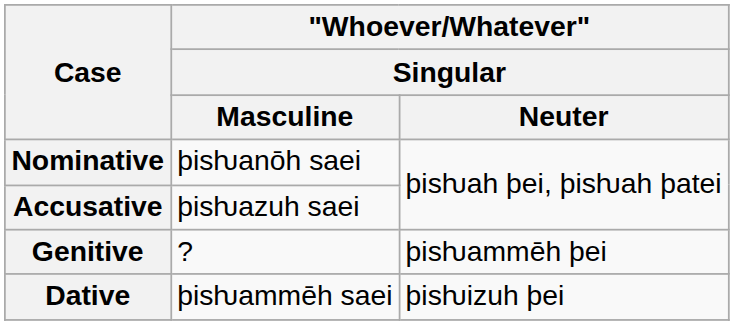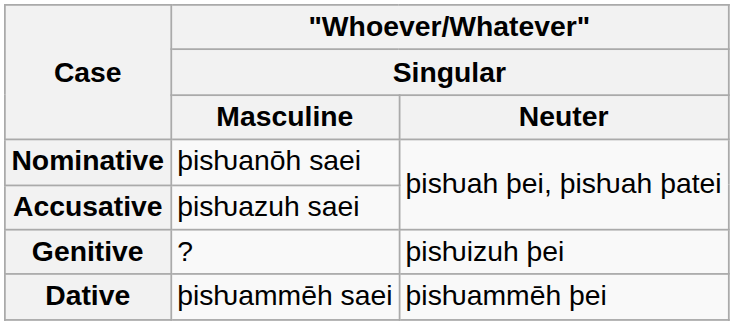 <table class="wikitable">
 <tr>
 <th rowspan="3">Case</th>
 <th colspan="3"> "Whoever/Whatever"</th>
 </tr>
 <tr>
 <th colspan="3"><strong>Singular</strong></th>
 </tr>
 <tr>
 <th><strong>Masculine</strong></th>
 <th><strong>Neuter</strong></th>
 </tr>
 <tr>
 <th><strong>Nominative</strong></th>
 <td>þisƕanōh saei</td>
 <td rowspan="2">þisƕah þei, þisƕah þatei</td>
 </tr>
 <tr>
 <th><strong>Accusative</strong></th>
 <td>þisƕazuh saei</td>
 </tr>
 <tr>
 <th><strong>Genitive</strong></th>
 <td>?</td>
-<td>þisƕammēh þei</td>
+<td>þisƕizuh  þei</td>
 </tr>
 <tr>
 <th><strong>Dative</strong></th>
 <td>þisƕammēh saei</td>
-<td>þisƕizuh  þei</td>
+<td>þisƕammēh þei</td>
 </tr>
 </table>
